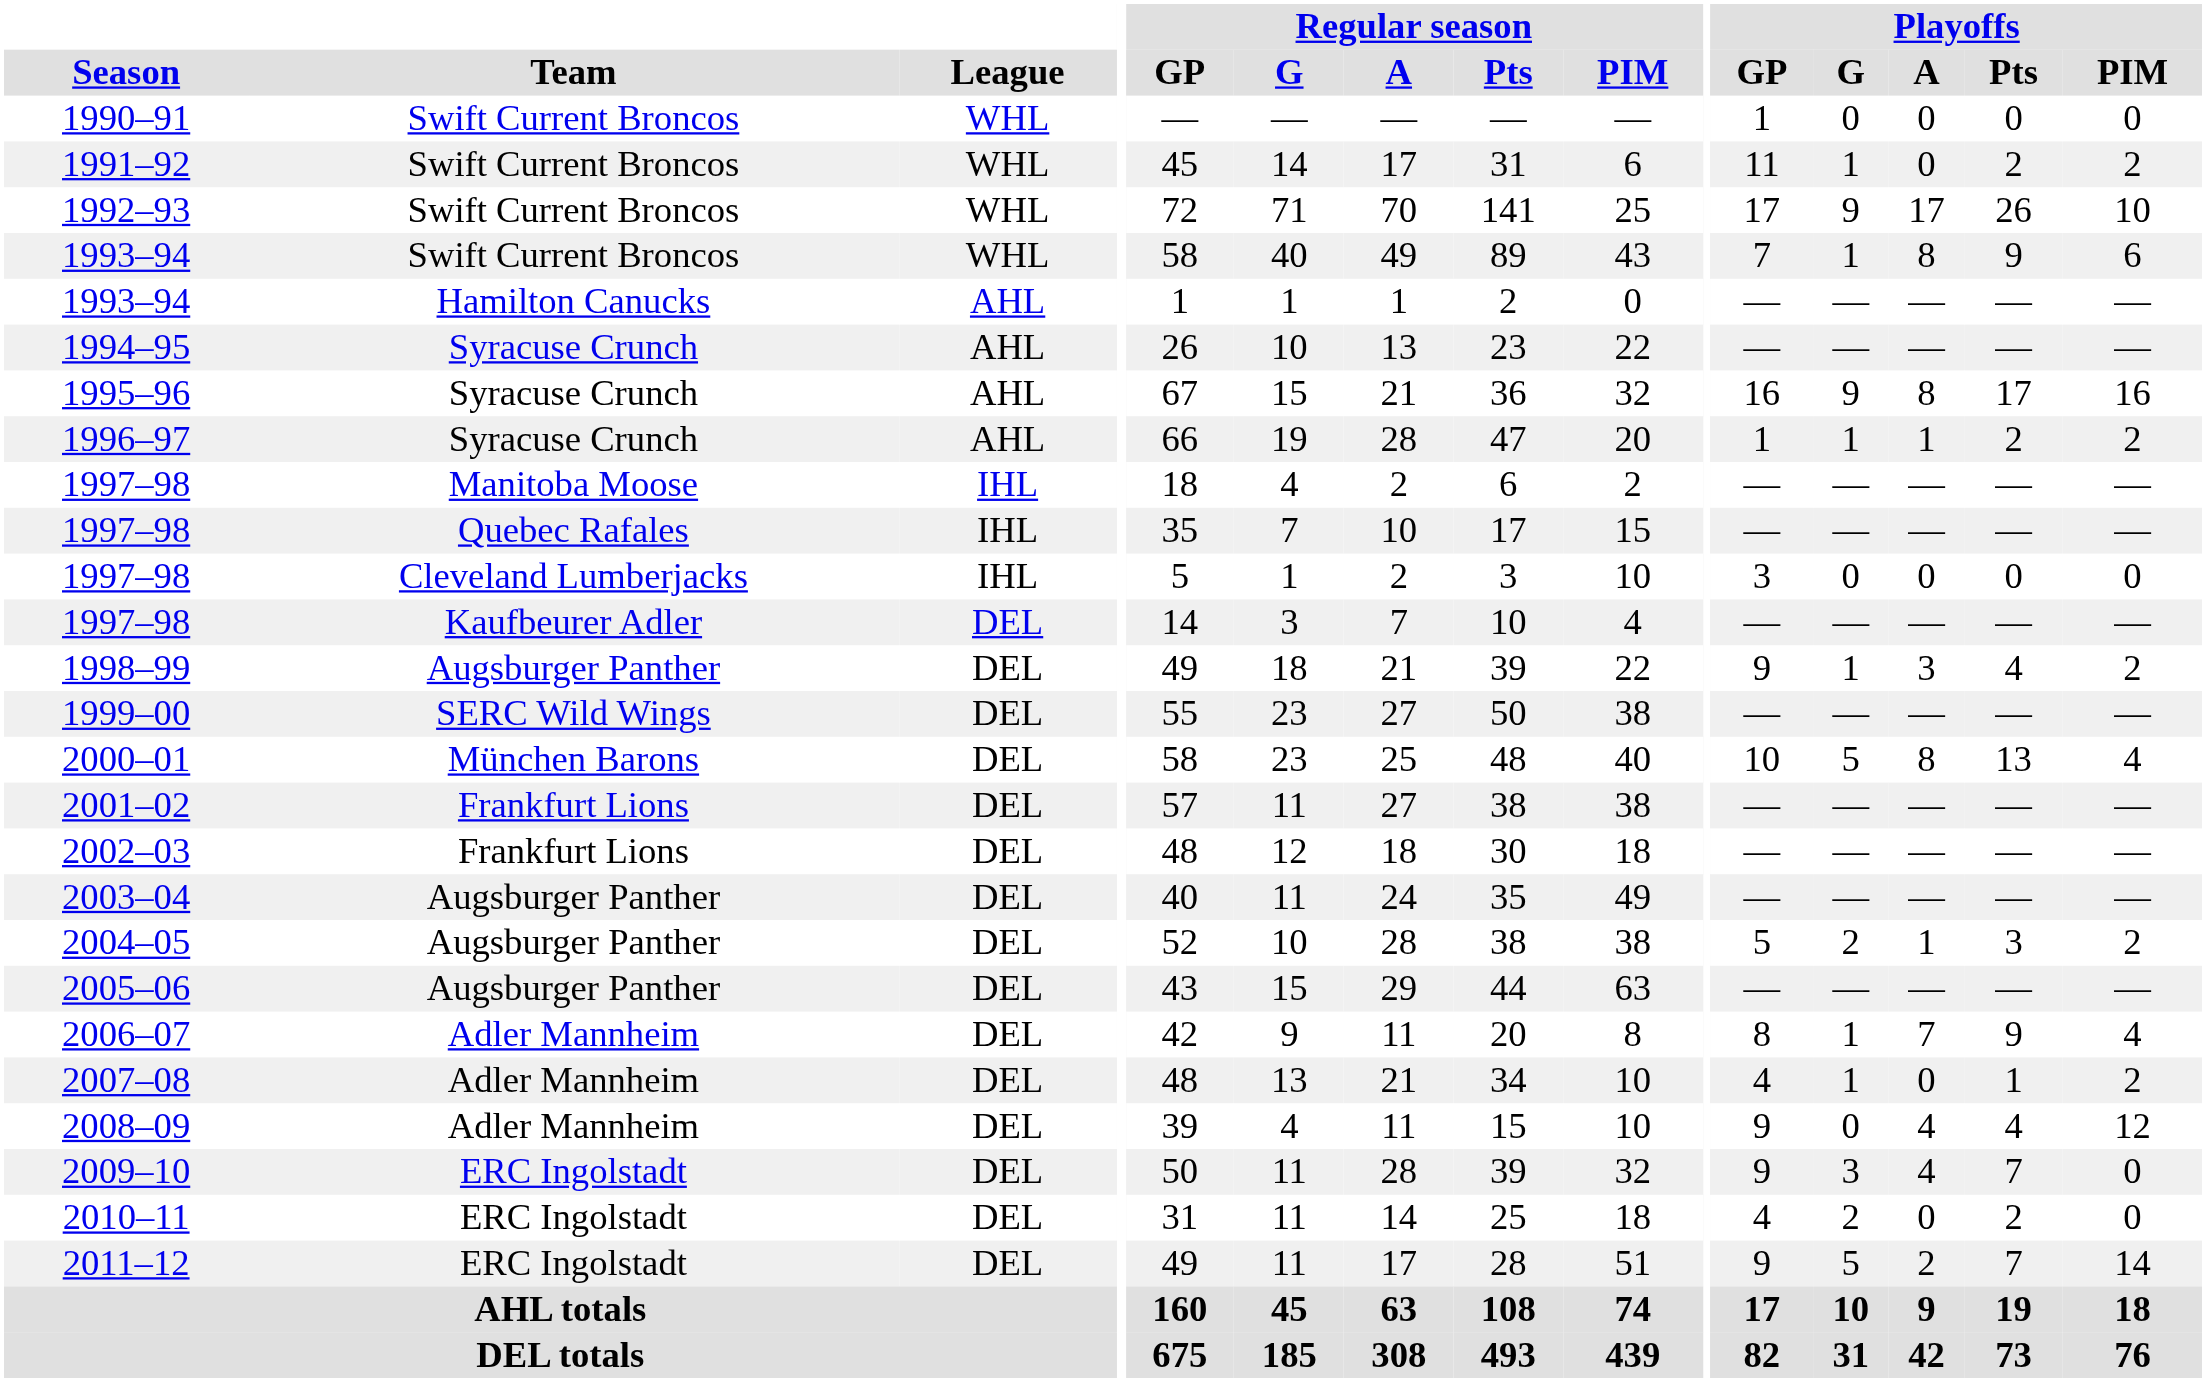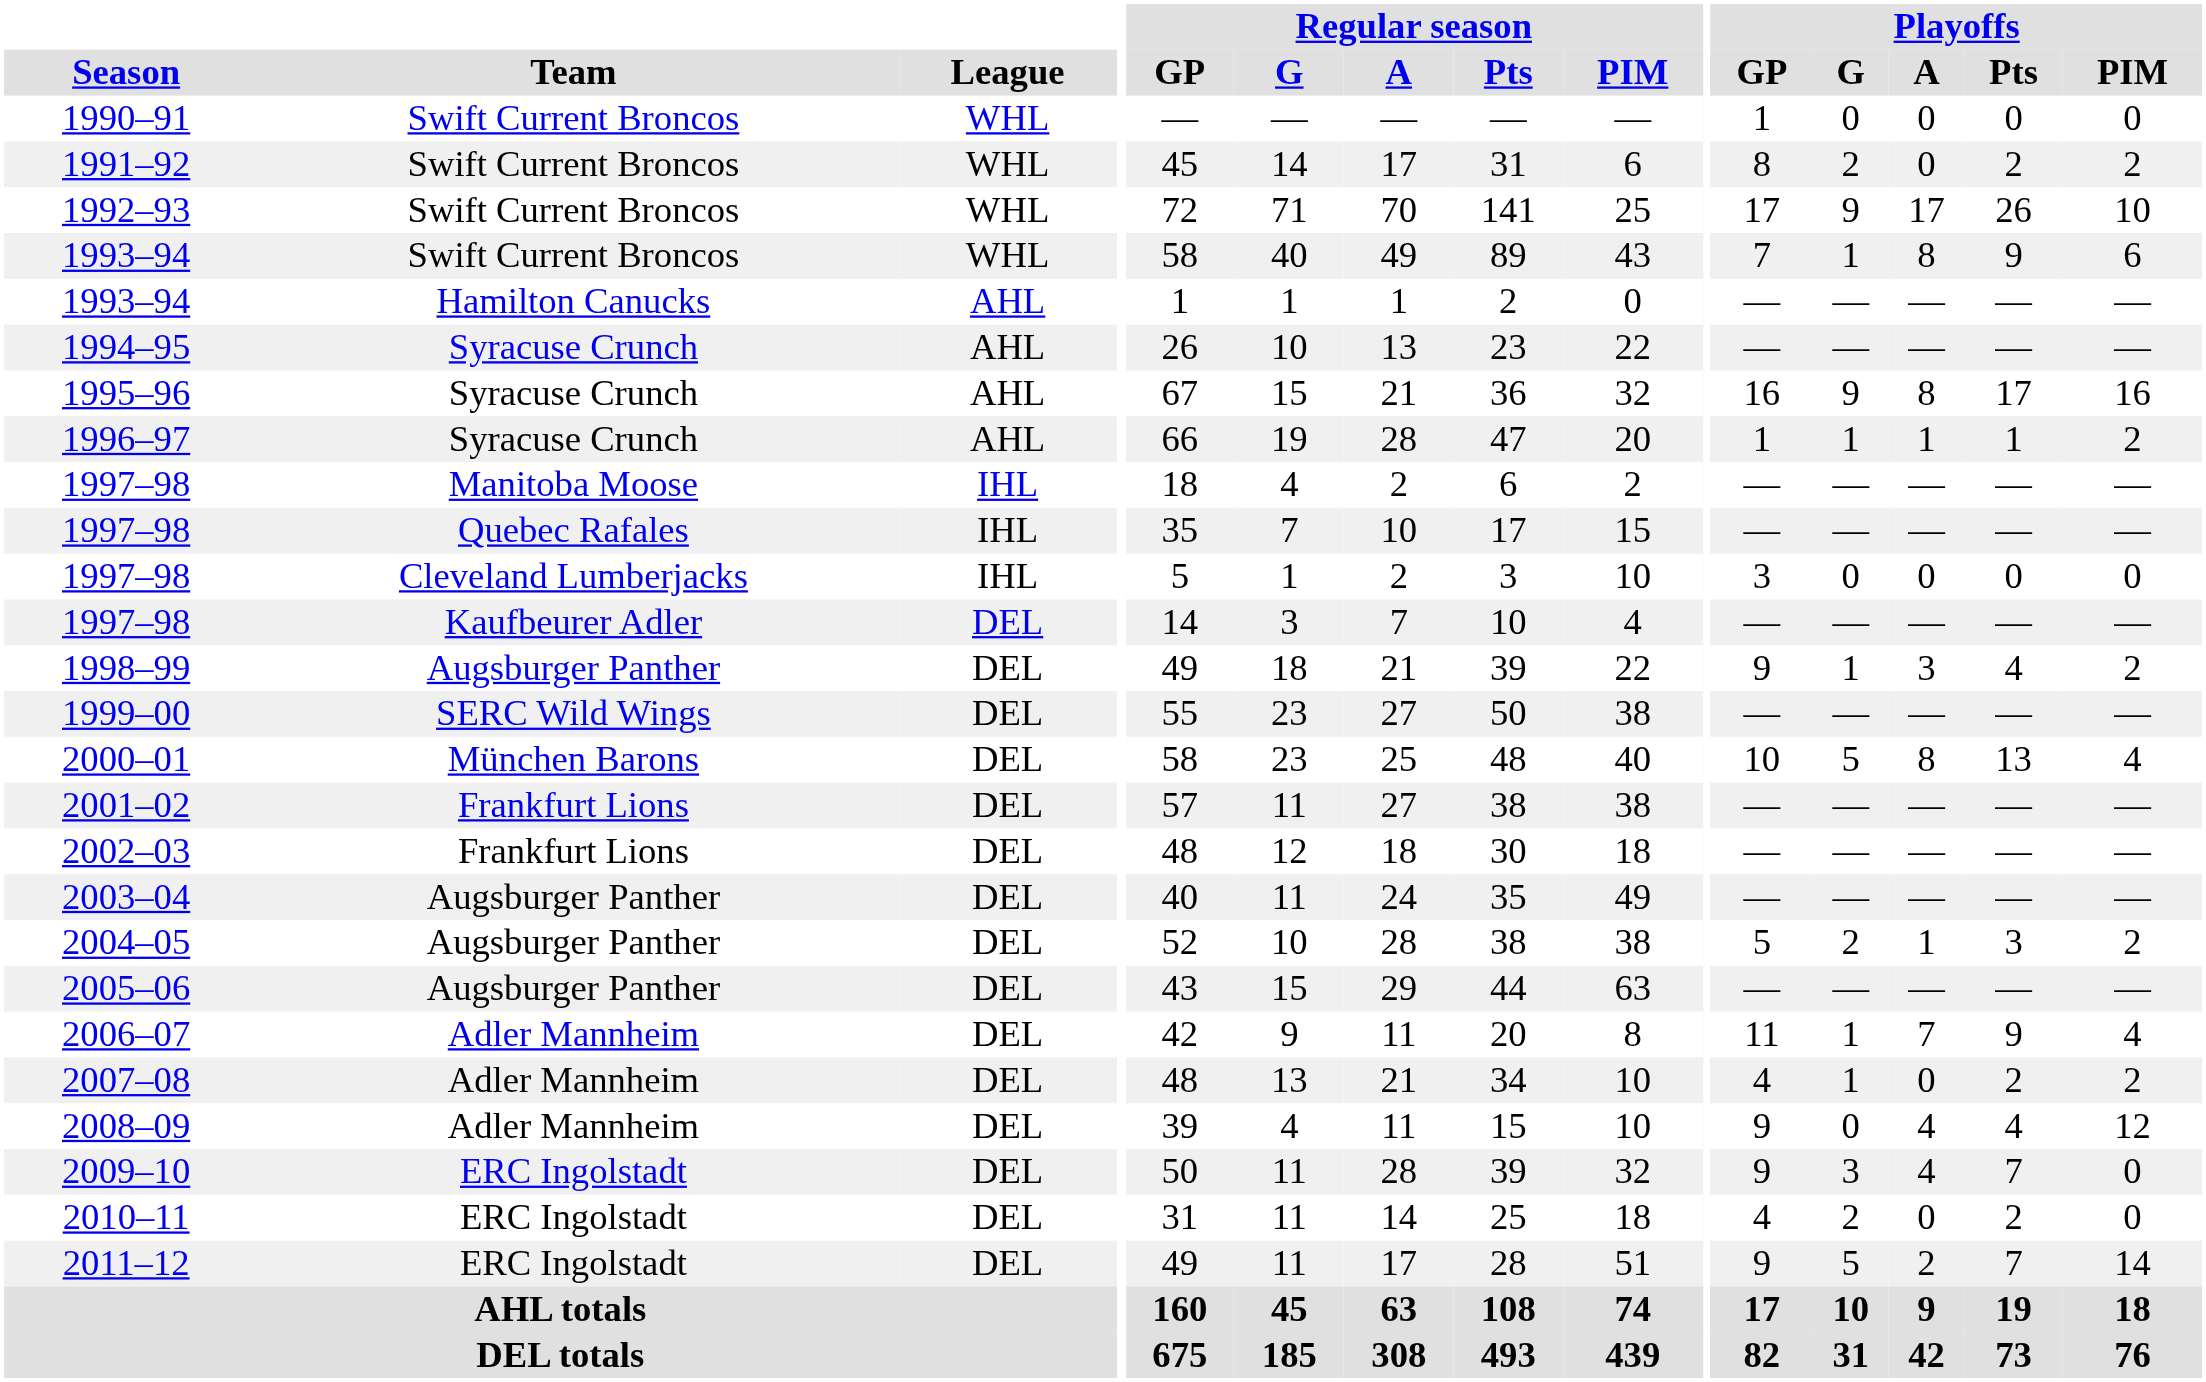 <table border="0" cellpadding="1" cellspacing="0" style="text-align:center; width:60em">
 <tr bgcolor="#e0e0e0">
 <th colspan="3" bgcolor="#ffffff"></th>
 <th rowspan="99" bgcolor="#ffffff"></th>
 <th colspan="5"><a href='#'>Regular season</a></th>
 <th rowspan="99" bgcolor="#ffffff"></th>
 <th colspan="5"><a href='#'>Playoffs</a></th>
 </tr>
 <tr bgcolor="#e0e0e0">
 <th><a href='#'>Season</a></th>
 <th>Team</th>
 <th>League</th>
 <th>GP</th>
 <th><a href='#'>G</a></th>
 <th><a href='#'>A</a></th>
 <th><a href='#'>Pts</a></th>
 <th><a href='#'>PIM</a></th>
 <th>GP</th>
 <th>G</th>
 <th>A</th>
 <th>Pts</th>
 <th>PIM</th>
 </tr>
 <tr>
 <td><a href='#'>1990–91</a></td>
 <td><a href='#'>Swift Current Broncos</a></td>
 <td><a href='#'>WHL</a></td>
 <td>—</td>
 <td>—</td>
 <td>—</td>
 <td>—</td>
 <td>—</td>
 <td>1</td>
 <td>0</td>
 <td>0</td>
 <td>0</td>
 <td>0</td>
 </tr>
 <tr bgcolor="#f0f0f0">
 <td><a href='#'>1991–92</a></td>
 <td>Swift Current Broncos</td>
 <td>WHL</td>
 <td>45</td>
 <td>14</td>
 <td>17</td>
 <td>31</td>
 <td>6</td>
-<td>11</td>
-<td>1</td>
+<td>8</td>
+<td>2</td>
 <td>0</td>
 <td>2</td>
 <td>2</td>
 </tr>
 <tr>
 <td><a href='#'>1992–93</a></td>
 <td>Swift Current Broncos</td>
 <td>WHL</td>
 <td>72</td>
 <td>71</td>
 <td>70</td>
 <td>141</td>
 <td>25</td>
 <td>17</td>
 <td>9</td>
 <td>17</td>
 <td>26</td>
 <td>10</td>
 </tr>
 <tr bgcolor="#f0f0f0">
 <td><a href='#'>1993–94</a></td>
 <td>Swift Current Broncos</td>
 <td>WHL</td>
 <td>58</td>
 <td>40</td>
 <td>49</td>
 <td>89</td>
 <td>43</td>
 <td>7</td>
 <td>1</td>
 <td>8</td>
 <td>9</td>
 <td>6</td>
 </tr>
 <tr>
 <td><a href='#'>1993–94</a></td>
 <td><a href='#'>Hamilton Canucks</a></td>
 <td><a href='#'>AHL</a></td>
 <td>1</td>
 <td>1</td>
 <td>1</td>
 <td>2</td>
 <td>0</td>
 <td>—</td>
 <td>—</td>
 <td>—</td>
 <td>—</td>
 <td>—</td>
 </tr>
 <tr bgcolor="#f0f0f0">
 <td><a href='#'>1994–95</a></td>
 <td><a href='#'>Syracuse Crunch</a></td>
 <td>AHL</td>
 <td>26</td>
 <td>10</td>
 <td>13</td>
 <td>23</td>
 <td>22</td>
 <td>—</td>
 <td>—</td>
 <td>—</td>
 <td>—</td>
 <td>—</td>
 </tr>
 <tr>
 <td><a href='#'>1995–96</a></td>
 <td>Syracuse Crunch</td>
 <td>AHL</td>
 <td>67</td>
 <td>15</td>
 <td>21</td>
 <td>36</td>
 <td>32</td>
 <td>16</td>
 <td>9</td>
 <td>8</td>
 <td>17</td>
 <td>16</td>
 </tr>
 <tr bgcolor="#f0f0f0">
 <td><a href='#'>1996–97</a></td>
 <td>Syracuse Crunch</td>
 <td>AHL</td>
 <td>66</td>
 <td>19</td>
 <td>28</td>
 <td>47</td>
 <td>20</td>
 <td>1</td>
 <td>1</td>
 <td>1</td>
-<td>2</td>
+<td>1</td>
 <td>2</td>
 </tr>
 <tr>
 <td><a href='#'>1997–98</a></td>
 <td><a href='#'>Manitoba Moose</a></td>
 <td><a href='#'>IHL</a></td>
 <td>18</td>
 <td>4</td>
 <td>2</td>
 <td>6</td>
 <td>2</td>
 <td>—</td>
 <td>—</td>
 <td>—</td>
 <td>—</td>
 <td>—</td>
 </tr>
 <tr bgcolor="#f0f0f0">
 <td><a href='#'>1997–98</a></td>
 <td><a href='#'>Quebec Rafales</a></td>
 <td>IHL</td>
 <td>35</td>
 <td>7</td>
 <td>10</td>
 <td>17</td>
 <td>15</td>
 <td>—</td>
 <td>—</td>
 <td>—</td>
 <td>—</td>
 <td>—</td>
 </tr>
 <tr>
 <td><a href='#'>1997–98</a></td>
 <td><a href='#'>Cleveland Lumberjacks</a></td>
 <td>IHL</td>
 <td>5</td>
 <td>1</td>
 <td>2</td>
 <td>3</td>
 <td>10</td>
 <td>3</td>
 <td>0</td>
 <td>0</td>
 <td>0</td>
 <td>0</td>
 </tr>
 <tr bgcolor="#f0f0f0">
 <td><a href='#'>1997–98</a></td>
 <td><a href='#'>Kaufbeurer Adler</a></td>
 <td><a href='#'>DEL</a></td>
 <td>14</td>
 <td>3</td>
 <td>7</td>
 <td>10</td>
 <td>4</td>
 <td>—</td>
 <td>—</td>
 <td>—</td>
 <td>—</td>
 <td>—</td>
 </tr>
 <tr>
 <td><a href='#'>1998–99</a></td>
 <td><a href='#'>Augsburger Panther</a></td>
 <td>DEL</td>
 <td>49</td>
 <td>18</td>
 <td>21</td>
 <td>39</td>
 <td>22</td>
 <td>9</td>
 <td>1</td>
 <td>3</td>
 <td>4</td>
 <td>2</td>
 </tr>
 <tr bgcolor="#f0f0f0">
 <td><a href='#'>1999–00</a></td>
 <td><a href='#'>SERC Wild Wings</a></td>
 <td>DEL</td>
 <td>55</td>
 <td>23</td>
 <td>27</td>
 <td>50</td>
 <td>38</td>
 <td>—</td>
 <td>—</td>
 <td>—</td>
 <td>—</td>
 <td>—</td>
 </tr>
 <tr>
 <td><a href='#'>2000–01</a></td>
 <td><a href='#'>München Barons</a></td>
 <td>DEL</td>
 <td>58</td>
 <td>23</td>
 <td>25</td>
 <td>48</td>
 <td>40</td>
 <td>10</td>
 <td>5</td>
 <td>8</td>
 <td>13</td>
 <td>4</td>
 </tr>
 <tr bgcolor="#f0f0f0">
 <td><a href='#'>2001–02</a></td>
 <td><a href='#'>Frankfurt Lions</a></td>
 <td>DEL</td>
 <td>57</td>
 <td>11</td>
 <td>27</td>
 <td>38</td>
 <td>38</td>
 <td>—</td>
 <td>—</td>
 <td>—</td>
 <td>—</td>
 <td>—</td>
 </tr>
 <tr>
 <td><a href='#'>2002–03</a></td>
 <td>Frankfurt Lions</td>
 <td>DEL</td>
 <td>48</td>
 <td>12</td>
 <td>18</td>
 <td>30</td>
 <td>18</td>
 <td>—</td>
 <td>—</td>
 <td>—</td>
 <td>—</td>
 <td>—</td>
 </tr>
 <tr bgcolor="#f0f0f0">
 <td><a href='#'>2003–04</a></td>
 <td>Augsburger Panther</td>
 <td>DEL</td>
 <td>40</td>
 <td>11</td>
 <td>24</td>
 <td>35</td>
 <td>49</td>
 <td>—</td>
 <td>—</td>
 <td>—</td>
 <td>—</td>
 <td>—</td>
 </tr>
 <tr>
 <td><a href='#'>2004–05</a></td>
 <td>Augsburger Panther</td>
 <td>DEL</td>
 <td>52</td>
 <td>10</td>
 <td>28</td>
 <td>38</td>
 <td>38</td>
 <td>5</td>
 <td>2</td>
 <td>1</td>
 <td>3</td>
 <td>2</td>
 </tr>
 <tr bgcolor="#f0f0f0">
 <td><a href='#'>2005–06</a></td>
 <td>Augsburger Panther</td>
 <td>DEL</td>
 <td>43</td>
 <td>15</td>
 <td>29</td>
 <td>44</td>
 <td>63</td>
 <td>—</td>
 <td>—</td>
 <td>—</td>
 <td>—</td>
 <td>—</td>
 </tr>
 <tr>
 <td><a href='#'>2006–07</a></td>
 <td><a href='#'>Adler Mannheim</a></td>
 <td>DEL</td>
 <td>42</td>
 <td>9</td>
 <td>11</td>
 <td>20</td>
 <td>8</td>
-<td>8</td>
+<td>11</td>
 <td>1</td>
 <td>7</td>
 <td>9</td>
 <td>4</td>
 </tr>
 <tr bgcolor="#f0f0f0">
 <td><a href='#'>2007–08</a></td>
 <td>Adler Mannheim</td>
 <td>DEL</td>
 <td>48</td>
 <td>13</td>
 <td>21</td>
 <td>34</td>
 <td>10</td>
 <td>4</td>
 <td>1</td>
 <td>0</td>
-<td>1</td>
+<td>2</td>
 <td>2</td>
 </tr>
 <tr>
 <td><a href='#'>2008–09</a></td>
 <td>Adler Mannheim</td>
 <td>DEL</td>
 <td>39</td>
 <td>4</td>
 <td>11</td>
 <td>15</td>
 <td>10</td>
 <td>9</td>
 <td>0</td>
 <td>4</td>
 <td>4</td>
 <td>12</td>
 </tr>
 <tr bgcolor="#f0f0f0">
 <td><a href='#'>2009–10</a></td>
 <td><a href='#'>ERC Ingolstadt</a></td>
 <td>DEL</td>
 <td>50</td>
 <td>11</td>
 <td>28</td>
 <td>39</td>
 <td>32</td>
 <td>9</td>
 <td>3</td>
 <td>4</td>
 <td>7</td>
 <td>0</td>
 </tr>
 <tr>
 <td><a href='#'>2010–11</a></td>
 <td>ERC Ingolstadt</td>
 <td>DEL</td>
 <td>31</td>
 <td>11</td>
 <td>14</td>
 <td>25</td>
 <td>18</td>
 <td>4</td>
 <td>2</td>
 <td>0</td>
 <td>2</td>
 <td>0</td>
 </tr>
 <tr bgcolor="#f0f0f0">
 <td><a href='#'>2011–12</a></td>
 <td>ERC Ingolstadt</td>
 <td>DEL</td>
 <td>49</td>
 <td>11</td>
 <td>17</td>
 <td>28</td>
 <td>51</td>
 <td>9</td>
 <td>5</td>
 <td>2</td>
 <td>7</td>
 <td>14</td>
 </tr>
 <tr>
 </tr>
 <tr ALIGN="center" bgcolor="#e0e0e0">
 <th colspan="3">AHL totals</th>
 <th ALIGN="center">160</th>
 <th ALIGN="center">45</th>
 <th ALIGN="center">63</th>
 <th ALIGN="center">108</th>
 <th ALIGN="center">74</th>
 <th ALIGN="center">17</th>
 <th ALIGN="center">10</th>
 <th ALIGN="center">9</th>
 <th ALIGN="center">19</th>
 <th ALIGN="center">18</th>
 </tr>
 <tr>
 </tr>
 <tr ALIGN="center" bgcolor="#e0e0e0">
 <th colspan="3">DEL totals</th>
 <th ALIGN="center">675</th>
 <th ALIGN="center">185</th>
 <th ALIGN="center">308</th>
 <th ALIGN="center">493</th>
 <th ALIGN="center">439</th>
 <th ALIGN="center">82</th>
 <th ALIGN="center">31</th>
 <th ALIGN="center">42</th>
 <th ALIGN="center">73</th>
 <th ALIGN="center">76</th>
 </tr>
 </table>
